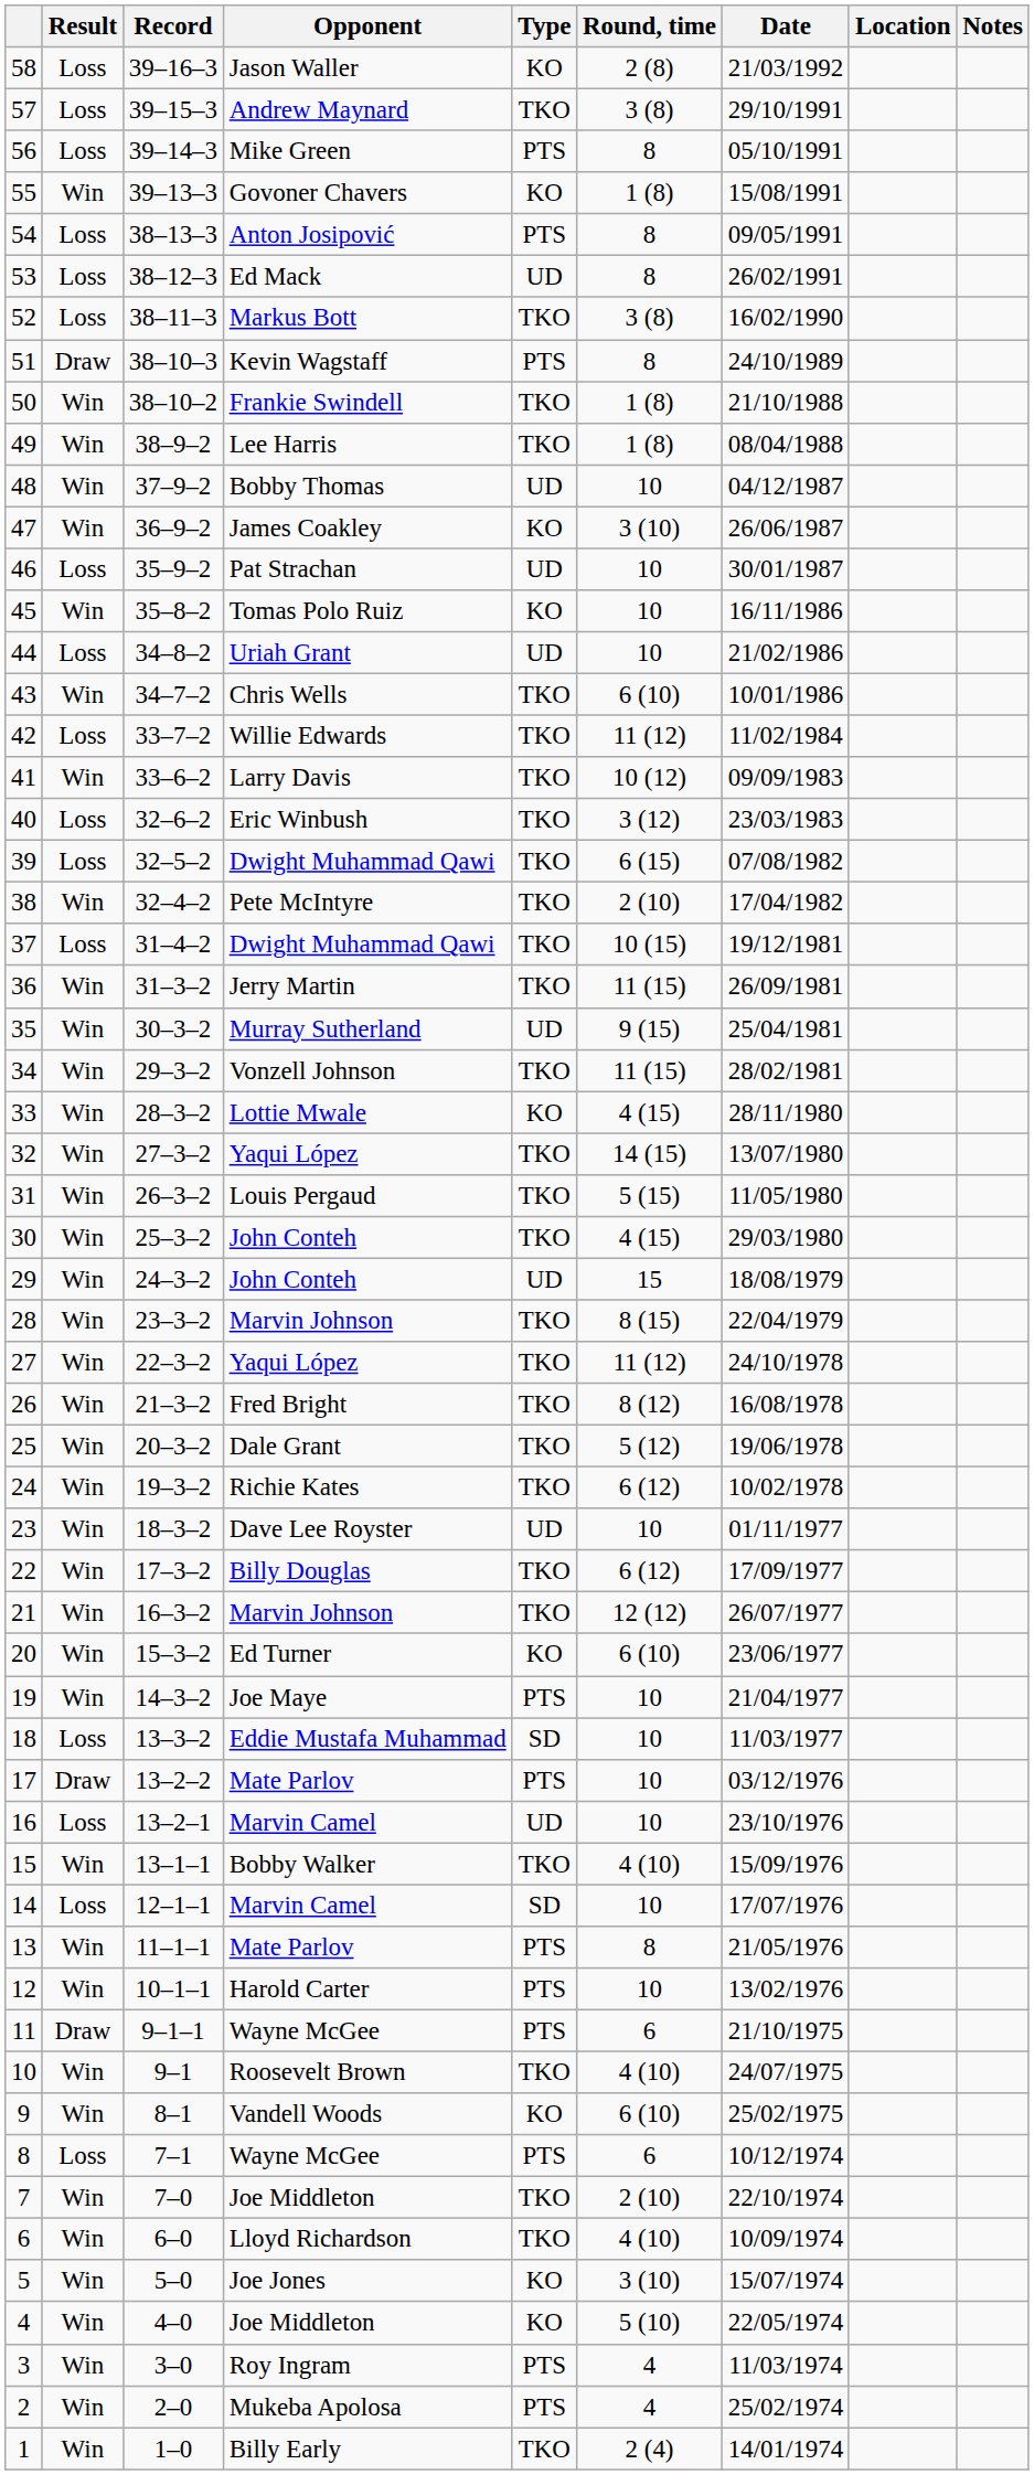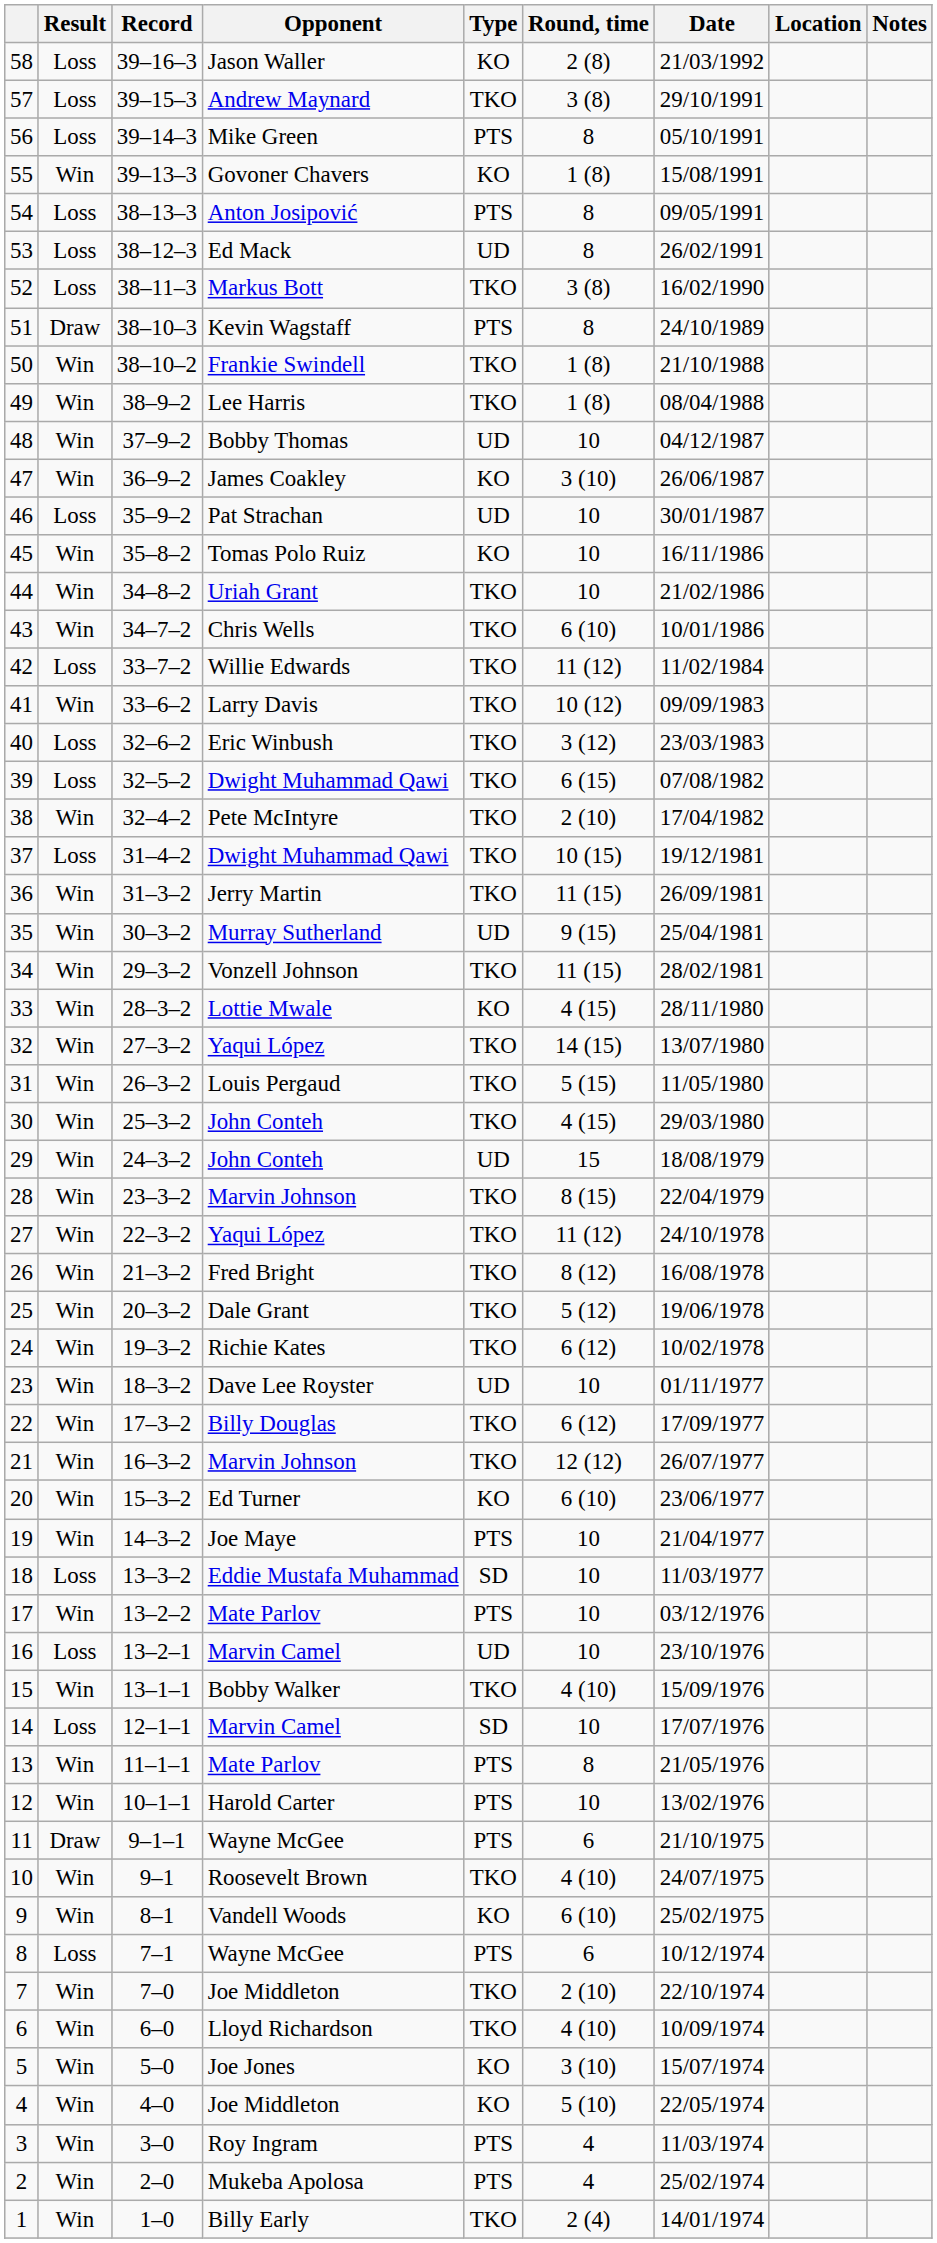 <table class="wikitable" style="text-align:center; font-size:95%">
 <tr>
 <th></th>
 <th>Result</th>
 <th>Record</th>
 <th>Opponent</th>
 <th>Type</th>
 <th>Round, time</th>
 <th>Date</th>
 <th>Location</th>
 <th>Notes</th>
 </tr>
 <tr>
 <td>58</td>
 <td>Loss</td>
 <td>39–16–3</td>
 <td align=left> Jason Waller</td>
 <td>KO</td>
 <td>2 (8)</td>
 <td>21/03/1992</td>
 <td align=left> </td>
 <td align=left></td>
 </tr>
 <tr>
 <td>57</td>
 <td>Loss</td>
 <td>39–15–3</td>
 <td align=left> <a href='#'>Andrew Maynard</a></td>
 <td>TKO</td>
 <td>3 (8)</td>
 <td>29/10/1991</td>
 <td align=left> </td>
 <td align=left></td>
 </tr>
 <tr>
 <td>56</td>
 <td>Loss</td>
 <td>39–14–3</td>
 <td align=left> Mike Green</td>
 <td>PTS</td>
 <td>8</td>
 <td>05/10/1991</td>
 <td align=left> </td>
 <td align=left></td>
 </tr>
 <tr>
 <td>55</td>
 <td>Win</td>
 <td>39–13–3</td>
 <td align=left> Govoner Chavers</td>
 <td>KO</td>
 <td>1 (8)</td>
 <td>15/08/1991</td>
 <td align=left> </td>
 <td align=left></td>
 </tr>
 <tr>
 <td>54</td>
 <td>Loss</td>
 <td>38–13–3</td>
 <td align=left> <a href='#'>Anton Josipović</a></td>
 <td>PTS</td>
 <td>8</td>
 <td>09/05/1991</td>
 <td align=left> </td>
 <td align=left></td>
 </tr>
 <tr>
 <td>53</td>
 <td>Loss</td>
 <td>38–12–3</td>
 <td align=left> Ed Mack</td>
 <td>UD</td>
 <td>8</td>
 <td>26/02/1991</td>
 <td align=left> </td>
 <td align=left></td>
 </tr>
 <tr>
 <td>52</td>
 <td>Loss</td>
 <td>38–11–3</td>
 <td align=left> <a href='#'>Markus Bott</a></td>
 <td>TKO</td>
 <td>3 (8)</td>
 <td>16/02/1990</td>
 <td align=left> </td>
 <td align=left></td>
 </tr>
 <tr>
 <td>51</td>
 <td>Draw</td>
 <td>38–10–3</td>
 <td align=left> Kevin Wagstaff</td>
 <td>PTS</td>
 <td>8</td>
 <td>24/10/1989</td>
 <td align=left> </td>
 <td align=left></td>
 </tr>
 <tr>
 <td>50</td>
 <td>Win</td>
 <td>38–10–2</td>
 <td align=left> <a href='#'>Frankie Swindell</a></td>
 <td>TKO</td>
 <td>1 (8)</td>
 <td>21/10/1988</td>
 <td align=left> </td>
 <td align=left></td>
 </tr>
 <tr>
 <td>49</td>
 <td>Win</td>
 <td>38–9–2</td>
 <td align=left> Lee Harris</td>
 <td>TKO</td>
 <td>1 (8)</td>
 <td>08/04/1988</td>
 <td align=left> </td>
 <td align=left></td>
 </tr>
 <tr>
 <td>48</td>
 <td>Win</td>
 <td>37–9–2</td>
 <td align=left> Bobby Thomas</td>
 <td>UD</td>
 <td>10</td>
 <td>04/12/1987</td>
 <td align=left> </td>
 <td align=left></td>
 </tr>
 <tr>
 <td>47</td>
 <td>Win</td>
 <td>36–9–2</td>
 <td align=left> James Coakley</td>
 <td>KO</td>
 <td>3 (10)</td>
 <td>26/06/1987</td>
 <td align=left> </td>
 <td align=left></td>
 </tr>
 <tr>
 <td>46</td>
 <td>Loss</td>
 <td>35–9–2</td>
 <td align=left> Pat Strachan</td>
 <td>UD</td>
 <td>10</td>
 <td>30/01/1987</td>
 <td align=left> </td>
 <td align=left></td>
 </tr>
 <tr>
 <td>45</td>
 <td>Win</td>
 <td>35–8–2</td>
 <td align=left> Tomas Polo Ruiz</td>
 <td>KO</td>
 <td>10</td>
 <td>16/11/1986</td>
 <td align=left> </td>
 <td align=left></td>
 </tr>
 <tr>
 <td>44</td>
-<td>Loss</td>
+<td>Win</td>
 <td>34–8–2</td>
 <td align=left> <a href='#'>Uriah Grant</a></td>
-<td>UD</td>
+<td>TKO</td>
 <td>10</td>
 <td>21/02/1986</td>
 <td align=left> </td>
 <td align=left></td>
 </tr>
 <tr>
 <td>43</td>
 <td>Win</td>
 <td>34–7–2</td>
 <td align=left> Chris Wells</td>
 <td>TKO</td>
 <td>6 (10)</td>
 <td>10/01/1986</td>
 <td align=left> </td>
 <td align=left></td>
 </tr>
 <tr>
 <td>42</td>
 <td>Loss</td>
 <td>33–7–2</td>
 <td align=left> Willie Edwards</td>
 <td>TKO</td>
 <td>11 (12)</td>
 <td>11/02/1984</td>
 <td align=left> </td>
 <td align=left></td>
 </tr>
 <tr>
 <td>41</td>
 <td>Win</td>
 <td>33–6–2</td>
 <td align=left> Larry Davis</td>
 <td>TKO</td>
 <td>10 (12)</td>
 <td>09/09/1983</td>
 <td align=left> </td>
 <td align=left></td>
 </tr>
 <tr>
 <td>40</td>
 <td>Loss</td>
 <td>32–6–2</td>
 <td align=left> Eric Winbush</td>
 <td>TKO</td>
 <td>3 (12)</td>
 <td>23/03/1983</td>
 <td align=left> </td>
 <td align=left></td>
 </tr>
 <tr>
 <td>39</td>
 <td>Loss</td>
 <td>32–5–2</td>
 <td align=left> <a href='#'>Dwight Muhammad Qawi</a></td>
 <td>TKO</td>
 <td>6 (15)</td>
 <td>07/08/1982</td>
 <td align=left> </td>
 <td align=left></td>
 </tr>
 <tr>
 <td>38</td>
 <td>Win</td>
 <td>32–4–2</td>
 <td align=left> Pete McIntyre</td>
 <td>TKO</td>
 <td>2 (10)</td>
 <td>17/04/1982</td>
 <td align=left> </td>
 <td align=left></td>
 </tr>
 <tr>
 <td>37</td>
 <td>Loss</td>
 <td>31–4–2</td>
 <td align=left> <a href='#'>Dwight Muhammad Qawi</a></td>
 <td>TKO</td>
 <td>10 (15)</td>
 <td>19/12/1981</td>
 <td align=left> </td>
 <td align=left></td>
 </tr>
 <tr>
 <td>36</td>
 <td>Win</td>
 <td>31–3–2</td>
 <td align=left> Jerry Martin</td>
 <td>TKO</td>
 <td>11 (15)</td>
 <td>26/09/1981</td>
 <td align=left> </td>
 <td align=left></td>
 </tr>
 <tr>
 <td>35</td>
 <td>Win</td>
 <td>30–3–2</td>
 <td align=left> <a href='#'>Murray Sutherland</a></td>
 <td>UD</td>
 <td>9 (15)</td>
 <td>25/04/1981</td>
 <td align=left> </td>
 <td align=left></td>
 </tr>
 <tr>
 <td>34</td>
 <td>Win</td>
 <td>29–3–2</td>
 <td align=left> Vonzell Johnson</td>
 <td>TKO</td>
 <td>11 (15)</td>
 <td>28/02/1981</td>
 <td align=left> </td>
 <td align=left></td>
 </tr>
 <tr>
 <td>33</td>
 <td>Win</td>
 <td>28–3–2</td>
 <td align=left> <a href='#'>Lottie Mwale</a></td>
 <td>KO</td>
 <td>4 (15)</td>
 <td>28/11/1980</td>
 <td align=left> </td>
 <td align=left></td>
 </tr>
 <tr>
 <td>32</td>
 <td>Win</td>
 <td>27–3–2</td>
 <td align=left> <a href='#'>Yaqui López</a></td>
 <td>TKO</td>
 <td>14 (15)</td>
 <td>13/07/1980</td>
 <td align=left> </td>
 <td align=left></td>
 </tr>
 <tr>
 <td>31</td>
 <td>Win</td>
 <td>26–3–2</td>
 <td align=left> Louis Pergaud</td>
 <td>TKO</td>
 <td>5 (15)</td>
 <td>11/05/1980</td>
 <td align=left> </td>
 <td align=left></td>
 </tr>
 <tr>
 <td>30</td>
 <td>Win</td>
 <td>25–3–2</td>
 <td align=left> <a href='#'>John Conteh</a></td>
 <td>TKO</td>
 <td>4 (15)</td>
 <td>29/03/1980</td>
 <td align=left> </td>
 <td align=left></td>
 </tr>
 <tr>
 <td>29</td>
 <td>Win</td>
 <td>24–3–2</td>
 <td align=left> <a href='#'>John Conteh</a></td>
 <td>UD</td>
 <td>15</td>
 <td>18/08/1979</td>
 <td align=left> </td>
 <td align=left></td>
 </tr>
 <tr>
 <td>28</td>
 <td>Win</td>
 <td>23–3–2</td>
 <td align=left> <a href='#'>Marvin Johnson</a></td>
 <td>TKO</td>
 <td>8 (15)</td>
 <td>22/04/1979</td>
 <td align=left> </td>
 <td align=left></td>
 </tr>
 <tr>
 <td>27</td>
 <td>Win</td>
 <td>22–3–2</td>
 <td align=left> <a href='#'>Yaqui López</a></td>
 <td>TKO</td>
 <td>11 (12)</td>
 <td>24/10/1978</td>
 <td align=left> </td>
 <td align=left></td>
 </tr>
 <tr>
 <td>26</td>
 <td>Win</td>
 <td>21–3–2</td>
 <td align=left> Fred Bright</td>
 <td>TKO</td>
 <td>8 (12)</td>
 <td>16/08/1978</td>
 <td align=left> </td>
 <td align=left></td>
 </tr>
 <tr>
 <td>25</td>
 <td>Win</td>
 <td>20–3–2</td>
 <td align=left> Dale Grant</td>
 <td>TKO</td>
 <td>5 (12)</td>
 <td>19/06/1978</td>
 <td align=left> </td>
 <td align=left></td>
 </tr>
 <tr>
 <td>24</td>
 <td>Win</td>
 <td>19–3–2</td>
 <td align=left> Richie Kates</td>
 <td>TKO</td>
 <td>6 (12)</td>
 <td>10/02/1978</td>
 <td align=left> </td>
 <td align=left></td>
 </tr>
 <tr>
 <td>23</td>
 <td>Win</td>
 <td>18–3–2</td>
 <td align=left> Dave Lee Royster</td>
 <td>UD</td>
 <td>10</td>
 <td>01/11/1977</td>
 <td align=left> </td>
 <td align=left></td>
 </tr>
 <tr>
 <td>22</td>
 <td>Win</td>
 <td>17–3–2</td>
 <td align=left> <a href='#'>Billy Douglas</a></td>
 <td>TKO</td>
 <td>6 (12)</td>
 <td>17/09/1977</td>
 <td align=left> </td>
 <td align=left></td>
 </tr>
 <tr>
 <td>21</td>
 <td>Win</td>
 <td>16–3–2</td>
 <td align=left> <a href='#'>Marvin Johnson</a></td>
 <td>TKO</td>
 <td>12 (12)</td>
 <td>26/07/1977</td>
 <td align=left> </td>
 <td align=left></td>
 </tr>
 <tr>
 <td>20</td>
 <td>Win</td>
 <td>15–3–2</td>
 <td align=left> Ed Turner</td>
 <td>KO</td>
 <td>6 (10)</td>
 <td>23/06/1977</td>
 <td align=left> </td>
 <td align=left></td>
 </tr>
 <tr>
 <td>19</td>
 <td>Win</td>
 <td>14–3–2</td>
 <td align=left> Joe Maye</td>
 <td>PTS</td>
 <td>10</td>
 <td>21/04/1977</td>
 <td align=left> </td>
 <td align=left></td>
 </tr>
 <tr>
 <td>18</td>
 <td>Loss</td>
 <td>13–3–2</td>
 <td align=left> <a href='#'>Eddie Mustafa Muhammad</a></td>
 <td>SD</td>
 <td>10</td>
 <td>11/03/1977</td>
 <td align=left> </td>
 <td align=left></td>
 </tr>
 <tr>
 <td>17</td>
-<td>Draw</td>
+<td>Win</td>
 <td>13–2–2</td>
 <td align=left> <a href='#'>Mate Parlov</a></td>
 <td>PTS</td>
 <td>10</td>
 <td>03/12/1976</td>
 <td align=left> </td>
 <td align=left></td>
 </tr>
 <tr>
 <td>16</td>
 <td>Loss</td>
 <td>13–2–1</td>
 <td align=left> <a href='#'>Marvin Camel</a></td>
 <td>UD</td>
 <td>10</td>
 <td>23/10/1976</td>
 <td align=left> </td>
 <td align=left></td>
 </tr>
 <tr>
 <td>15</td>
 <td>Win</td>
 <td>13–1–1</td>
 <td align=left> Bobby Walker</td>
 <td>TKO</td>
 <td>4 (10)</td>
 <td>15/09/1976</td>
 <td align=left> </td>
 <td align=left></td>
 </tr>
 <tr>
 <td>14</td>
 <td>Loss</td>
 <td>12–1–1</td>
 <td align=left> <a href='#'>Marvin Camel</a></td>
 <td>SD</td>
 <td>10</td>
 <td>17/07/1976</td>
 <td align=left> </td>
 <td align=left></td>
 </tr>
 <tr>
 <td>13</td>
 <td>Win</td>
 <td>11–1–1</td>
 <td align=left> <a href='#'>Mate Parlov</a></td>
 <td>PTS</td>
 <td>8</td>
 <td>21/05/1976</td>
 <td align=left> </td>
 <td align=left></td>
 </tr>
 <tr>
 <td>12</td>
 <td>Win</td>
 <td>10–1–1</td>
 <td align=left> Harold Carter</td>
 <td>PTS</td>
 <td>10</td>
 <td>13/02/1976</td>
 <td align=left> </td>
 <td align=left></td>
 </tr>
 <tr>
 <td>11</td>
 <td>Draw</td>
 <td>9–1–1</td>
 <td align=left> Wayne McGee</td>
 <td>PTS</td>
 <td>6</td>
 <td>21/10/1975</td>
 <td align=left> </td>
 <td align=left></td>
 </tr>
 <tr>
 <td>10</td>
 <td>Win</td>
 <td>9–1</td>
 <td align=left> Roosevelt Brown</td>
 <td>TKO</td>
 <td>4 (10)</td>
 <td>24/07/1975</td>
 <td align=left> </td>
 <td align=left></td>
 </tr>
 <tr>
 <td>9</td>
 <td>Win</td>
 <td>8–1</td>
 <td align=left> Vandell Woods</td>
 <td>KO</td>
 <td>6 (10)</td>
 <td>25/02/1975</td>
 <td align=left> </td>
 <td align=left></td>
 </tr>
 <tr>
 <td>8</td>
 <td>Loss</td>
 <td>7–1</td>
 <td align=left> Wayne McGee</td>
 <td>PTS</td>
 <td>6</td>
 <td>10/12/1974</td>
 <td align=left> </td>
 <td align=left></td>
 </tr>
 <tr>
 <td>7</td>
 <td>Win</td>
 <td>7–0</td>
 <td align=left> Joe Middleton</td>
 <td>TKO</td>
 <td>2 (10)</td>
 <td>22/10/1974</td>
 <td align=left> </td>
 <td align=left></td>
 </tr>
 <tr>
 <td>6</td>
 <td>Win</td>
 <td>6–0</td>
 <td align=left> Lloyd Richardson</td>
 <td>TKO</td>
 <td>4 (10)</td>
 <td>10/09/1974</td>
 <td align=left> </td>
 <td align=left></td>
 </tr>
 <tr>
 <td>5</td>
 <td>Win</td>
 <td>5–0</td>
 <td align=left> Joe Jones</td>
 <td>KO</td>
 <td>3 (10)</td>
 <td>15/07/1974</td>
 <td align=left> </td>
 <td align=left></td>
 </tr>
 <tr>
 <td>4</td>
 <td>Win</td>
 <td>4–0</td>
 <td align=left> Joe Middleton</td>
 <td>KO</td>
 <td>5 (10)</td>
 <td>22/05/1974</td>
 <td align=left> </td>
 <td align=left></td>
 </tr>
 <tr>
 <td>3</td>
 <td>Win</td>
 <td>3–0</td>
 <td align=left> Roy Ingram</td>
 <td>PTS</td>
 <td>4</td>
 <td>11/03/1974</td>
 <td align=left> </td>
 <td align=left></td>
 </tr>
 <tr>
 <td>2</td>
 <td>Win</td>
 <td>2–0</td>
 <td align=left> Mukeba Apolosa</td>
 <td>PTS</td>
 <td>4</td>
 <td>25/02/1974</td>
 <td align=left> </td>
 <td align=left></td>
 </tr>
 <tr>
 <td>1</td>
 <td>Win</td>
 <td>1–0</td>
 <td align=left> Billy Early</td>
 <td>TKO</td>
 <td>2 (4)</td>
 <td>14/01/1974</td>
 <td align=left> </td>
 <td align=left></td>
 </tr>
 </table>
